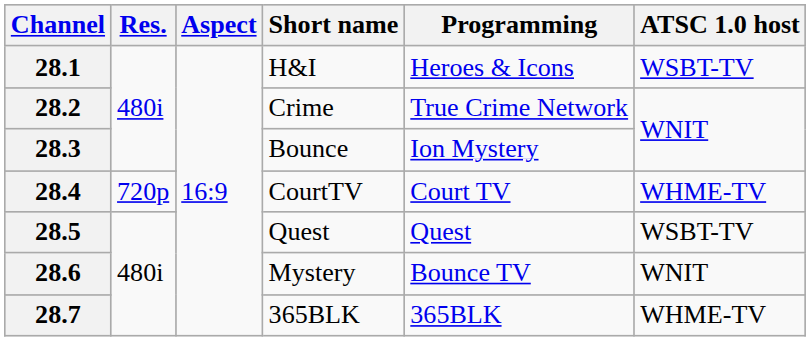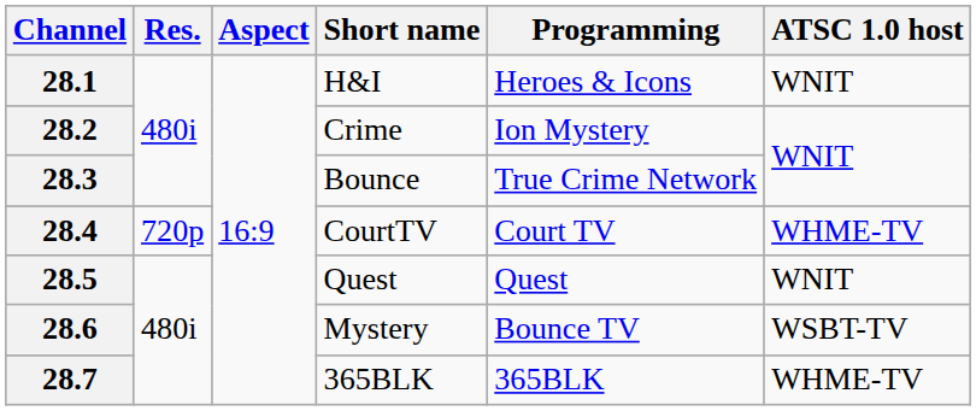 <table class="wikitable">
 <tr>
 <th scope = "col"><a href='#'>Channel</a></th>
 <th scope = "col"><a href='#'>Res.</a></th>
 <th scope = "col"><a href='#'>Aspect</a></th>
 <th scope = "col">Short name</th>
 <th scope = "col">Programming</th>
 <th scope = "col">ATSC 1.0 host</th>
 </tr>
 <tr>
 <th scope = "row">28.1</th>
 <td rowspan="3"><a href='#'>480i</a></td>
 <td rowspan="7"><a href='#'>16:9</a></td>
 <td>H&I</td>
 <td><a href='#'>Heroes & Icons</a></td>
-<td><a href='#'>WSBT-TV</a></td>
+<td>WNIT</td>
 </tr>
 <tr>
 <th scope = "row">28.2</th>
 <td>Crime</td>
-<td><a href='#'>True Crime Network</a></td>
+<td><a href='#'>Ion Mystery</a></td>
 <td rowspan=2><a href='#'>WNIT</a></td>
 </tr>
 <tr>
 <th scope = "row">28.3</th>
 <td>Bounce</td>
-<td><a href='#'>Ion Mystery</a></td>
+<td><a href='#'>True Crime Network</a></td>
 </tr>
 <tr>
 <th scope = "row">28.4</th>
 <td><a href='#'>720p</a></td>
 <td>CourtTV</td>
 <td><a href='#'>Court TV</a></td>
 <td><a href='#'>WHME-TV</a></td>
 </tr>
 <tr>
 <th scope = "row">28.5</th>
 <td rowspan="3">480i</td>
 <td>Quest</td>
 <td><a href='#'>Quest</a></td>
-<td>WSBT-TV</td>
+<td>WNIT</td>
 </tr>
 <tr>
 <th scope = "row">28.6</th>
 <td>Mystery</td>
 <td><a href='#'>Bounce TV</a></td>
-<td>WNIT</td>
+<td>WSBT-TV</td>
 </tr>
 <tr>
 <th scope = "row">28.7</th>
 <td>365BLK</td>
 <td><a href='#'>365BLK</a></td>
 <td>WHME-TV</td>
 </tr>
 </table>
